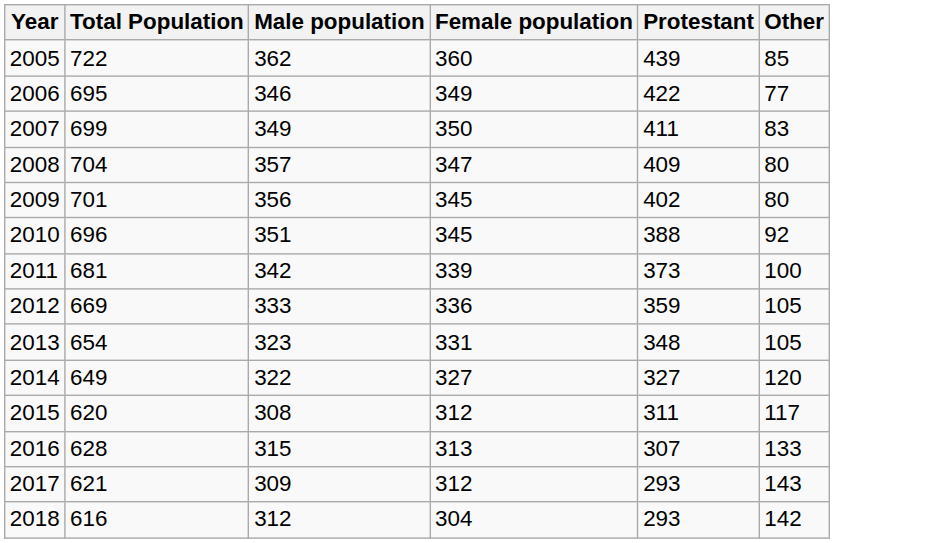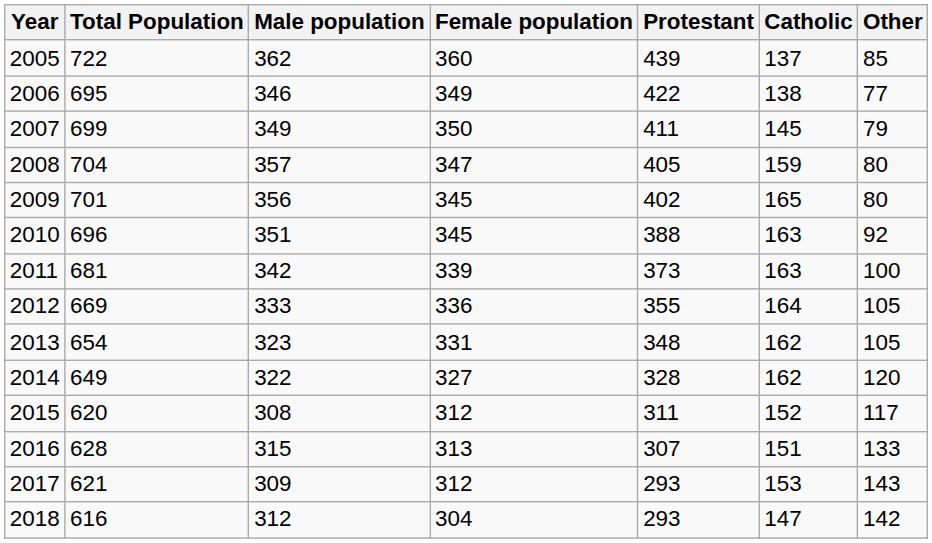 <table class="wikitable sortable">
 <tr>
 <th>Year</th>
 <th>Total Population</th>
 <th>Male population</th>
 <th>Female population</th>
 <th>Protestant</th>
+<th>Catholic</th>
 <th>Other</th>
 </tr>
 <tr>
 <td>2005</td>
 <td>722</td>
 <td>362</td>
 <td>360</td>
 <td>439</td>
+<td>137</td>
 <td>85</td>
 </tr>
 <tr>
 <td>2006</td>
 <td>695</td>
 <td>346</td>
 <td>349</td>
 <td>422</td>
+<td>138</td>
 <td>77</td>
 </tr>
 <tr>
 <td>2007</td>
 <td>699</td>
 <td>349</td>
 <td>350</td>
 <td>411</td>
-<td>83</td>
+<td>145</td>
+<td>79</td>
 </tr>
 <tr>
 <td>2008</td>
 <td>704</td>
 <td>357</td>
 <td>347</td>
-<td>409</td>
+<td>405</td>
+<td>159</td>
 <td>80</td>
 </tr>
 <tr>
 <td>2009</td>
 <td>701</td>
 <td>356</td>
 <td>345</td>
 <td>402</td>
+<td>165</td>
 <td>80</td>
 </tr>
 <tr>
 <td>2010</td>
 <td>696</td>
 <td>351</td>
 <td>345</td>
 <td>388</td>
+<td>163</td>
 <td>92</td>
 </tr>
 <tr>
 <td>2011</td>
 <td>681</td>
 <td>342</td>
 <td>339</td>
 <td>373</td>
+<td>163</td>
 <td>100</td>
 </tr>
 <tr>
 <td>2012</td>
 <td>669</td>
 <td>333</td>
 <td>336</td>
-<td>359</td>
+<td>355</td>
+<td>164</td>
 <td>105</td>
 </tr>
 <tr>
 <td>2013</td>
 <td>654</td>
 <td>323</td>
 <td>331</td>
 <td>348</td>
+<td>162</td>
 <td>105</td>
 </tr>
 <tr>
 <td>2014</td>
 <td>649</td>
 <td>322</td>
 <td>327</td>
-<td>327</td>
+<td>328</td>
+<td>162</td>
 <td>120</td>
 </tr>
 <tr>
 <td>2015</td>
 <td>620</td>
 <td>308</td>
 <td>312</td>
 <td>311</td>
+<td>152</td>
 <td>117</td>
 </tr>
 <tr>
 <td>2016</td>
 <td>628</td>
 <td>315</td>
 <td>313</td>
 <td>307</td>
+<td>151</td>
 <td>133</td>
 </tr>
 <tr>
 <td>2017</td>
 <td>621</td>
 <td>309</td>
 <td>312</td>
 <td>293</td>
+<td>153</td>
 <td>143</td>
 </tr>
 <tr>
 <td>2018</td>
 <td>616</td>
 <td>312</td>
 <td>304</td>
 <td>293</td>
+<td>147</td>
 <td>142</td>
 </tr>
 </table>
